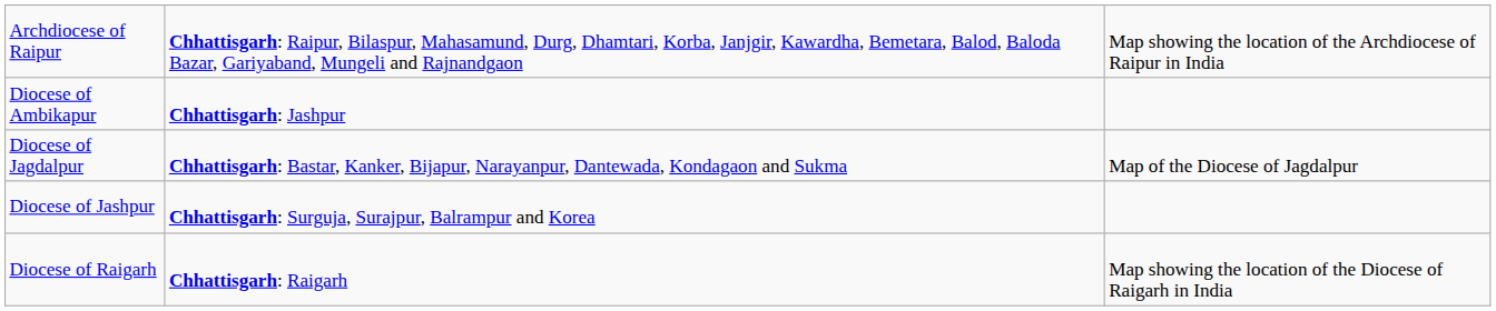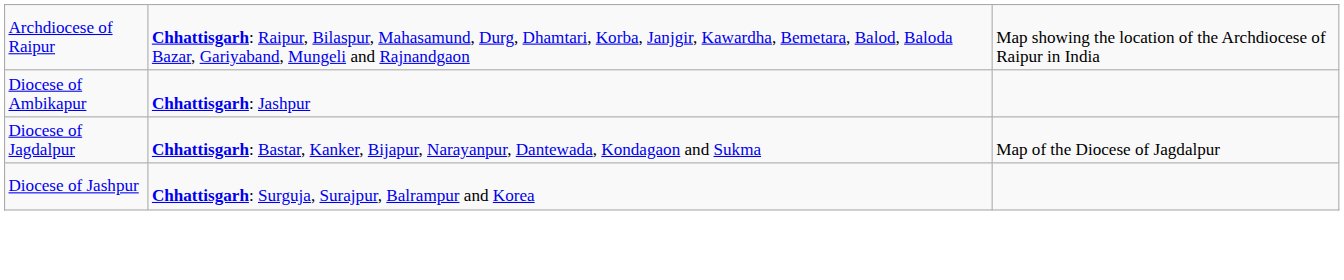 <table class="wikitable">
 <tr>
 <td><a href='#'>Archdiocese of Raipur</a></td>
 <td><br><strong><a href='#'>Chhattisgarh</a></strong>: <a href='#'>Raipur</a>, <a href='#'>Bilaspur</a>, <a href='#'>Mahasamund</a>, <a href='#'>Durg</a>, <a href='#'>Dhamtari</a>, <a href='#'>Korba</a>, <a href='#'>Janjgir</a>, <a href='#'>Kawardha</a>, <a href='#'>Bemetara</a>, <a href='#'>Balod</a>, <a href='#'>Baloda Bazar</a>, <a href='#'>Gariyaband</a>, <a href='#'>Mungeli</a> and <a href='#'>Rajnandgaon</a></td>
 <td><br>Map showing the location of the Archdiocese of Raipur in India</td>
 </tr>
 <tr>
 <td><a href='#'>Diocese of Ambikapur</a></td>
 <td><br><strong><a href='#'>Chhattisgarh</a></strong>: <a href='#'>Jashpur</a></td>
 <td></td>
 </tr>
 <tr>
 <td><a href='#'>Diocese of Jagdalpur</a></td>
 <td><br><strong><a href='#'>Chhattisgarh</a></strong>: <a href='#'>Bastar</a>, <a href='#'>Kanker</a>, <a href='#'>Bijapur</a>, <a href='#'>Narayanpur</a>, <a href='#'>Dantewada</a>, <a href='#'>Kondagaon</a> and <a href='#'>Sukma</a></td>
 <td><br>Map of the Diocese of Jagdalpur</td>
 </tr>
 <tr>
 <td><a href='#'>Diocese of Jashpur</a></td>
 <td><br><strong><a href='#'>Chhattisgarh</a></strong>: <a href='#'>Surguja</a>, <a href='#'>Surajpur</a>, <a href='#'>Balrampur</a> and <a href='#'>Korea</a></td>
 <td></td>
 </tr>
-<tr>
-<td><a href='#'>Diocese of Raigarh</a></td>
-<td><br><strong><a href='#'>Chhattisgarh</a></strong>: <a href='#'>Raigarh</a></td>
-<td><br>Map showing the location of the Diocese of Raigarh in India</td>
-</tr>
 </table>
